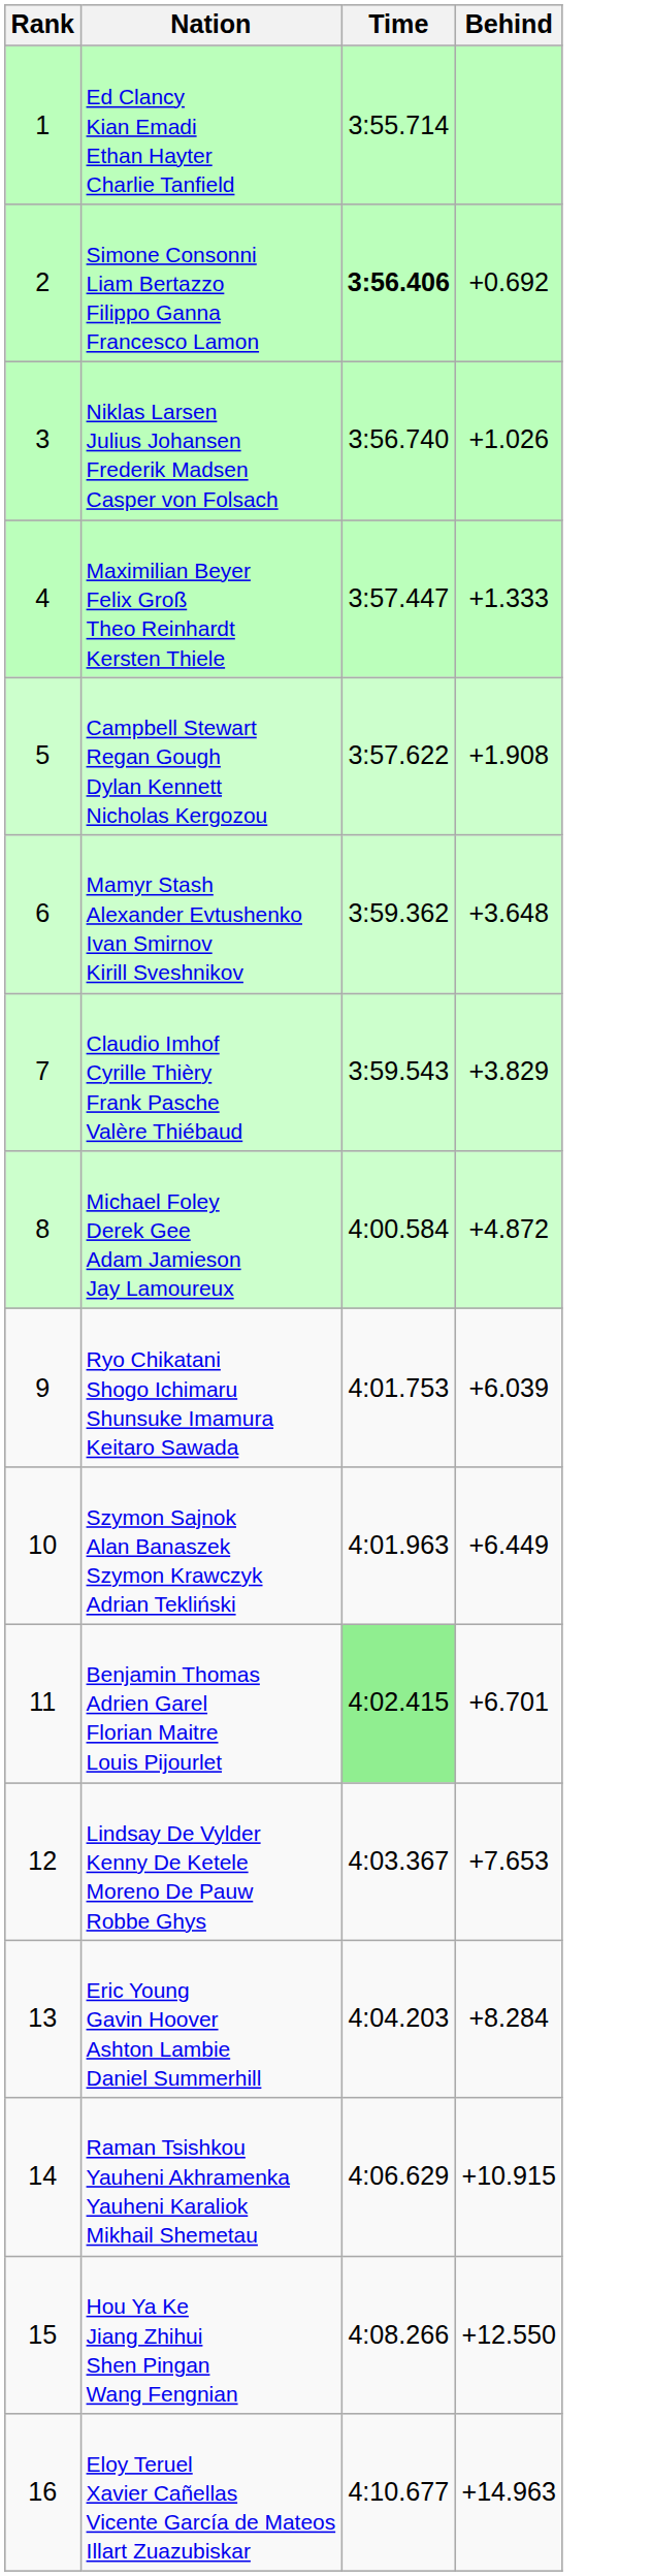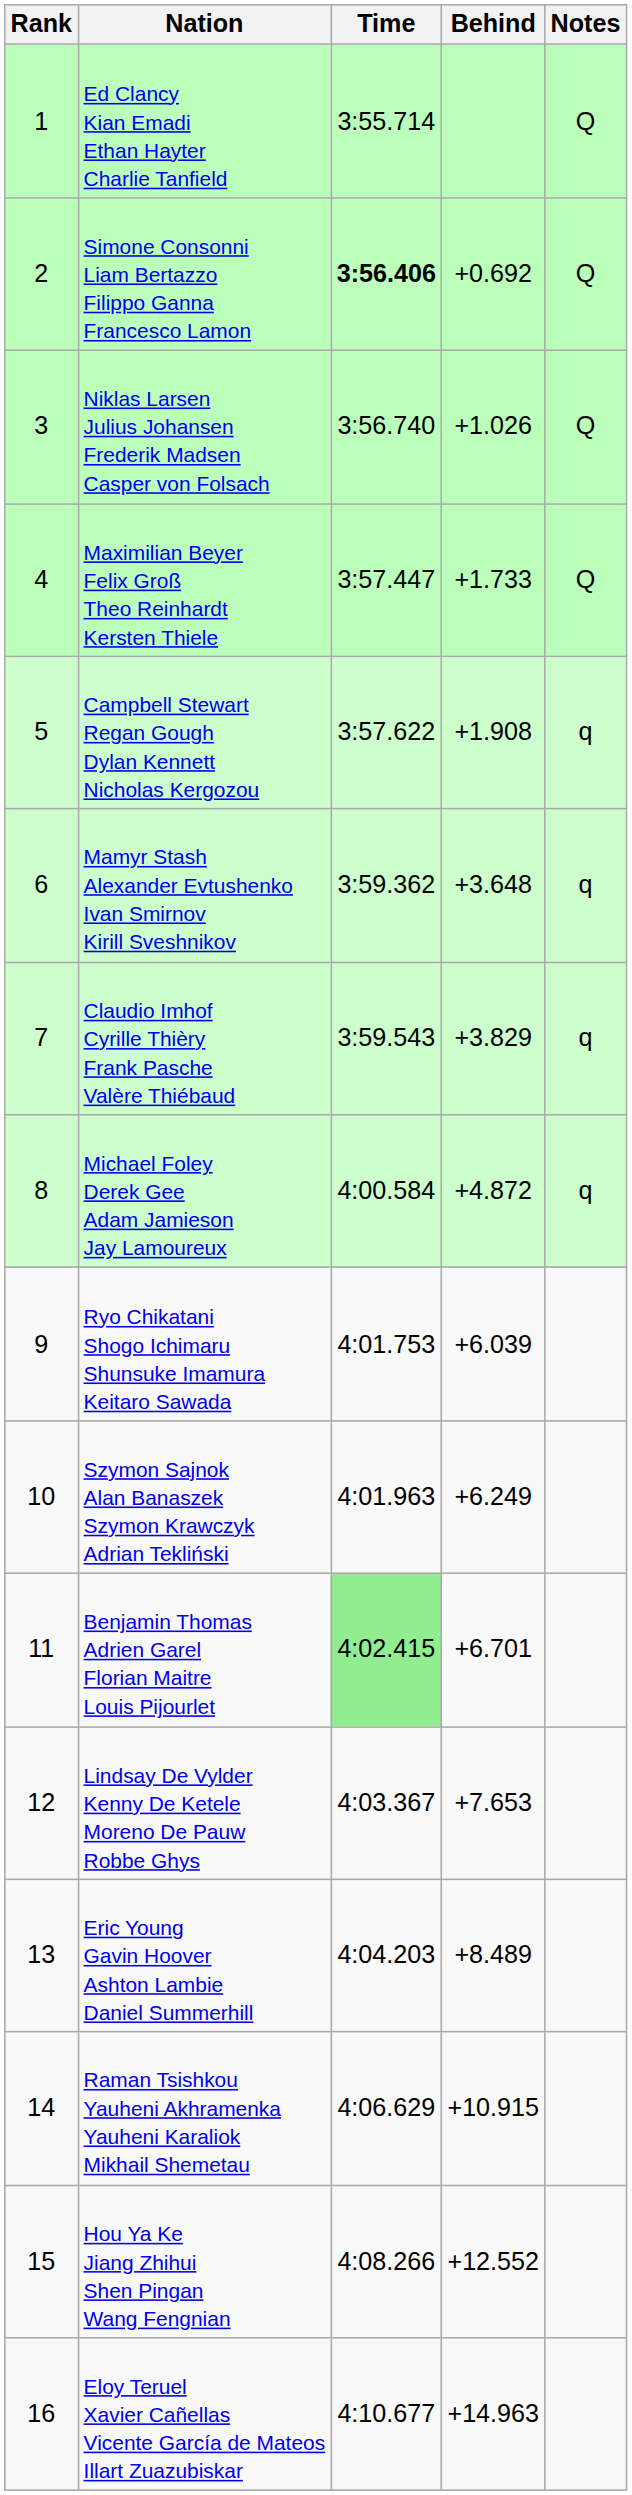 <table class="wikitable sortable" style="text-align:center">
 <tr>
 <th>Rank</th>
 <th>Nation</th>
 <th>Time</th>
 <th>Behind</th>
+<th>Notes</th>
 </tr>
 <tr bgcolor=bbffbb>
 <td>1</td>
 <td align="left"><br><small><a href='#'>Ed Clancy</a><br><a href='#'>Kian Emadi</a><br><a href='#'>Ethan Hayter</a><br><a href='#'>Charlie Tanfield</a></small></td>
 <td>3:55.714</td>
 <td></td>
+<td>Q</td>
 </tr>
 <tr bgcolor=bbffbb>
 <td>2</td>
 <td align="left"><br><small><a href='#'>Simone Consonni</a><br><a href='#'>Liam Bertazzo</a><br><a href='#'>Filippo Ganna</a><br><a href='#'>Francesco Lamon</a></small></td>
 <td><strong>3:56.406</strong></td>
 <td>+0.692</td>
+<td>Q</td>
 </tr>
 <tr bgcolor=bbffbb>
 <td>3</td>
 <td align="left"><br><small><a href='#'>Niklas Larsen</a><br><a href='#'>Julius Johansen</a><br><a href='#'>Frederik Madsen</a><br><a href='#'>Casper von Folsach</a></small></td>
 <td>3:56.740</td>
 <td>+1.026</td>
+<td>Q</td>
 </tr>
 <tr bgcolor=bbffbb>
 <td>4</td>
 <td align="left"><br><small><a href='#'>Maximilian Beyer</a><br><a href='#'>Felix Groß</a><br><a href='#'>Theo Reinhardt</a><br><a href='#'>Kersten Thiele</a></small></td>
 <td>3:57.447</td>
-<td>+1.333</td>
+<td>+1.733</td>
+<td>Q</td>
 </tr>
 <tr bgcolor=ccffcc>
 <td>5</td>
 <td align="left"><br><small><a href='#'>Campbell Stewart</a><br><a href='#'>Regan Gough</a><br><a href='#'>Dylan Kennett</a><br><a href='#'>Nicholas Kergozou</a></small></td>
 <td>3:57.622</td>
 <td>+1.908</td>
+<td>q</td>
 </tr>
 <tr bgcolor=ccffcc>
 <td>6</td>
 <td align="left"><br><small><a href='#'>Mamyr Stash</a><br><a href='#'>Alexander Evtushenko</a><br><a href='#'>Ivan Smirnov</a><br><a href='#'>Kirill Sveshnikov</a></small></td>
 <td>3:59.362</td>
 <td>+3.648</td>
+<td>q</td>
 </tr>
 <tr bgcolor=ccffcc>
 <td>7</td>
 <td align="left"><br><small><a href='#'>Claudio Imhof</a><br><a href='#'>Cyrille Thièry</a><br><a href='#'>Frank Pasche</a><br><a href='#'>Valère Thiébaud</a></small></td>
 <td>3:59.543</td>
 <td>+3.829</td>
+<td>q</td>
 </tr>
 <tr bgcolor=ccffcc>
 <td>8</td>
 <td align="left"><br><small><a href='#'>Michael Foley</a><br><a href='#'>Derek Gee</a><br><a href='#'>Adam Jamieson</a><br><a href='#'>Jay Lamoureux</a></small></td>
 <td>4:00.584</td>
 <td>+4.872</td>
+<td>q</td>
 </tr>
 <tr>
 <td>9</td>
 <td align="left"><br><small><a href='#'>Ryo Chikatani</a><br><a href='#'>Shogo Ichimaru</a><br><a href='#'>Shunsuke Imamura</a><br><a href='#'>Keitaro Sawada</a></small></td>
 <td>4:01.753</td>
 <td>+6.039</td>
+<td></td>
 </tr>
 <tr>
 <td>10</td>
 <td align="left"><br><small><a href='#'>Szymon Sajnok</a><br><a href='#'>Alan Banaszek</a><br><a href='#'>Szymon Krawczyk</a><br><a href='#'>Adrian Tekliński</a></small></td>
 <td>4:01.963</td>
-<td>+6.449</td>
+<td>+6.249</td>
+<td></td>
 </tr>
 <tr>
 <td>11</td>
 <td align="left"><br><small><a href='#'>Benjamin Thomas</a><br><a href='#'>Adrien Garel</a><br><a href='#'>Florian Maitre</a><br><a href='#'>Louis Pijourlet</a></small></td>
 <td style="background: lightgreen;">4:02.415</td>
 <td>+6.701</td>
+<td></td>
 </tr>
 <tr>
 <td>12</td>
 <td align="left"><br><small><a href='#'>Lindsay De Vylder</a><br><a href='#'>Kenny De Ketele</a><br><a href='#'>Moreno De Pauw</a><br><a href='#'>Robbe Ghys</a></small></td>
 <td>4:03.367</td>
 <td>+7.653</td>
+<td></td>
 </tr>
 <tr>
 <td>13</td>
 <td align="left"><br><small><a href='#'>Eric Young</a><br><a href='#'>Gavin Hoover</a><br><a href='#'>Ashton Lambie</a><br><a href='#'>Daniel Summerhill</a></small></td>
 <td>4:04.203</td>
-<td>+8.284</td>
+<td>+8.489</td>
+<td></td>
 </tr>
 <tr>
 <td>14</td>
 <td align="left"><br><small><a href='#'>Raman Tsishkou</a><br><a href='#'>Yauheni Akhramenka</a><br><a href='#'>Yauheni Karaliok</a><br><a href='#'>Mikhail Shemetau</a></small></td>
 <td>4:06.629</td>
 <td>+10.915</td>
+<td></td>
 </tr>
 <tr>
 <td>15</td>
 <td align="left"><br><small><a href='#'>Hou Ya Ke</a><br><a href='#'>Jiang Zhihui</a><br><a href='#'>Shen Pingan</a><br><a href='#'>Wang Fengnian</a></small></td>
 <td>4:08.266</td>
-<td>+12.550</td>
+<td>+12.552</td>
+<td></td>
 </tr>
 <tr>
 <td>16</td>
 <td align="left"><br><small><a href='#'>Eloy Teruel</a><br><a href='#'>Xavier Cañellas</a><br><a href='#'>Vicente García de Mateos</a><br><a href='#'>Illart Zuazubiskar</a> </small></td>
 <td>4:10.677</td>
 <td>+14.963</td>
+<td></td>
 </tr>
 </table>
